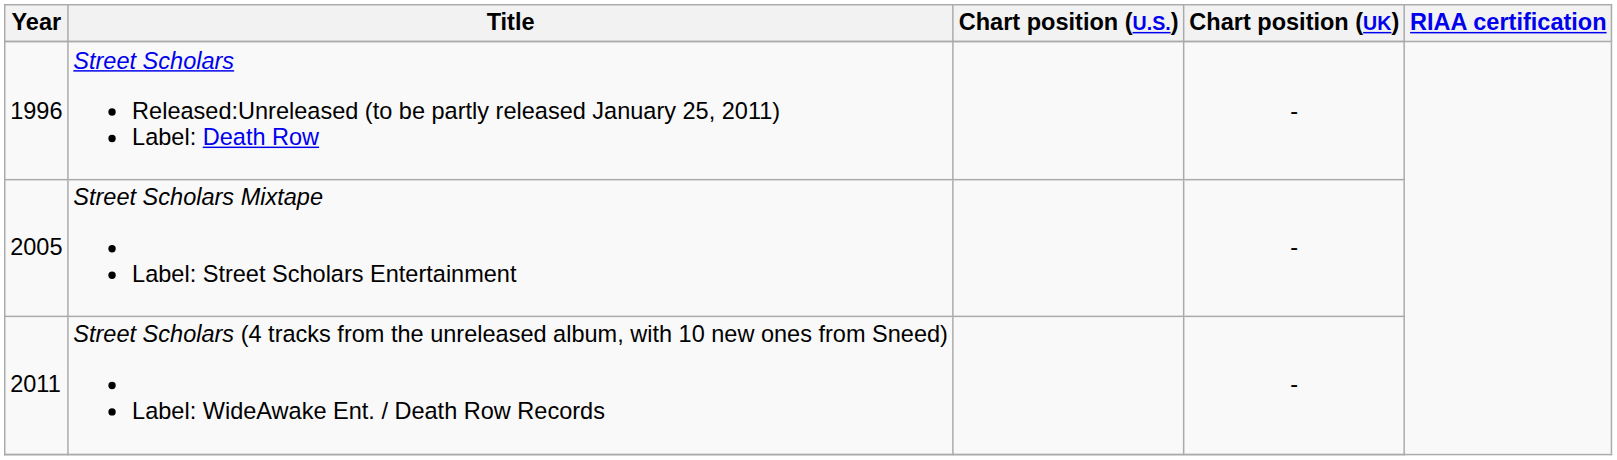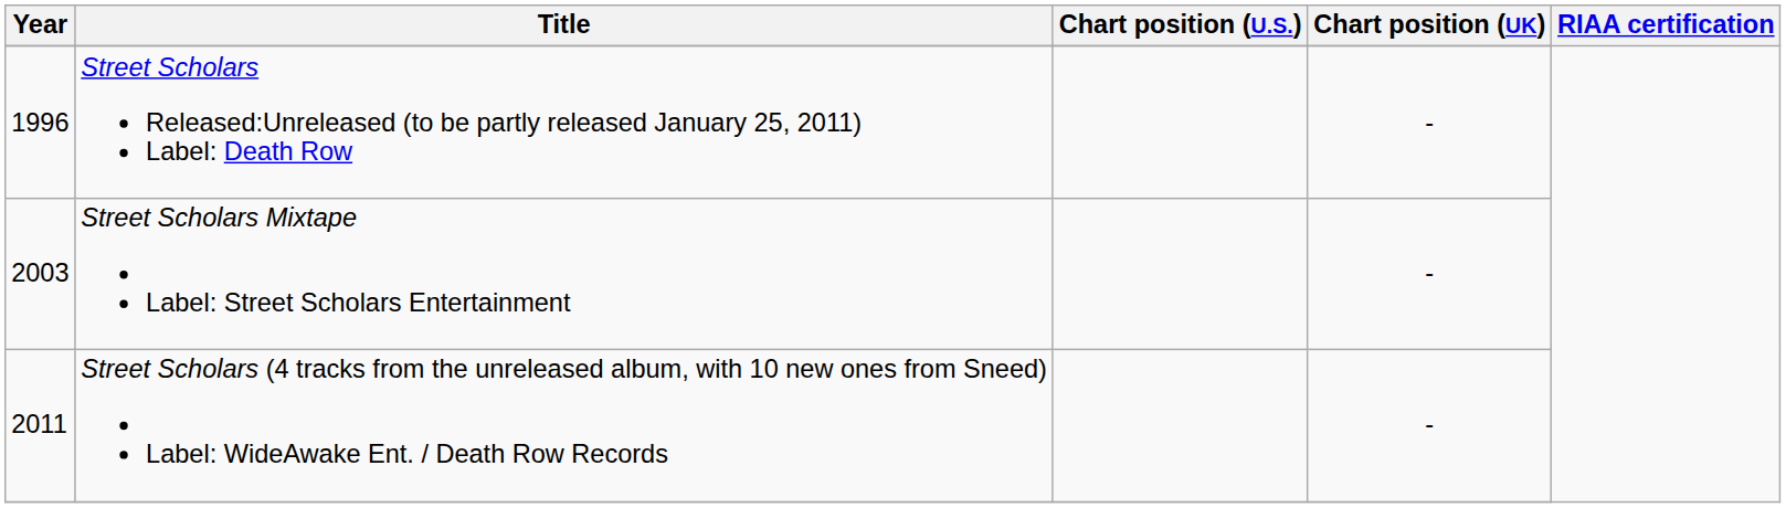 <table class="wikitable">
 <tr>
 <th rowspan="1">Year</th>
 <th rowspan="1">Title</th>
 <th rowspan="1">Chart position (<small><a href='#'>U.S.</a></small>)</th>
 <th rowspan="1">Chart position (<small><a href='#'>UK</a></small>)</th>
 <th rowspan="1"><a href='#'>RIAA certification</a></th>
 </tr>
 <tr>
 </tr>
 <tr>
 <td>1996</td>
 <td><em><a href='#'>Street Scholars</a></em><br><ul><li>Released:Unreleased (to be partly released January 25, 2011)</li><li>Label: <a href='#'>Death Row</a></li></ul></td>
 <td align="center"></td>
 <td align="center">-</td>
 </tr>
 <tr>
-<td>2005</td>
+<td>2003</td>
 <td><em>Street Scholars Mixtape</em><br><ul><li></li><li>Label: Street Scholars Entertainment</li></ul></td>
 <td align="center"></td>
 <td align="center">-</td>
 </tr>
 <tr>
 <td>2011</td>
 <td><em>Street Scholars</em> (4 tracks from the unreleased album, with 10 new ones from Sneed)<br><ul><li></li><li>Label: WideAwake Ent. / Death Row Records</li></ul></td>
 <td align="center"></td>
 <td align="center">-</td>
 </tr>
 <tr>
 </tr>
 </table>
